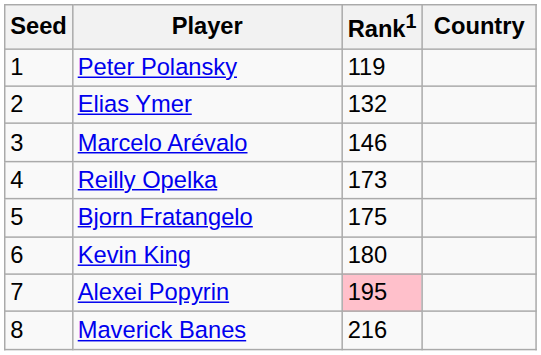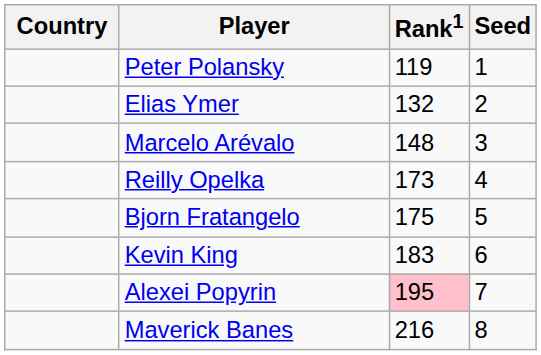 <table class="sortable wikitable">
 <tr>
-<th>Seed</th>
+<th width="70">Country</th>
 <th width="175">Player</th>
 <th>Rank<sup>1</sup></th>
-<th width="70">Country</th>
+<th>Seed</th>
 </tr>
 <tr>
-<td>1</td>
+<td></td>
 <td><a href='#'>Peter Polansky</a></td>
 <td>119</td>
-<td></td>
+<td>1</td>
 </tr>
 <tr>
-<td>2</td>
+<td></td>
 <td><a href='#'>Elias Ymer</a></td>
 <td>132</td>
-<td></td>
+<td>2</td>
 </tr>
 <tr>
+<td></td>
+<td><a href='#'>Marcelo Arévalo</a></td>
+<td>148</td>
 <td>3</td>
-<td><a href='#'>Marcelo Arévalo</a></td>
-<td>146</td>
-<td></td>
 </tr>
 <tr>
-<td>4</td>
+<td></td>
 <td><a href='#'>Reilly Opelka</a></td>
 <td>173</td>
-<td></td>
+<td>4</td>
 </tr>
 <tr>
-<td>5</td>
+<td></td>
 <td><a href='#'>Bjorn Fratangelo</a></td>
 <td>175</td>
-<td></td>
+<td>5</td>
 </tr>
 <tr>
+<td></td>
+<td><a href='#'>Kevin King</a></td>
+<td>183</td>
 <td>6</td>
-<td><a href='#'>Kevin King</a></td>
-<td>180</td>
-<td></td>
 </tr>
 <tr>
-<td>7</td>
+<td></td>
 <td><a href='#'>Alexei Popyrin</a></td>
 <td style="background: pink;">195</td>
-<td></td>
+<td>7</td>
 </tr>
 <tr>
-<td>8</td>
+<td></td>
 <td><a href='#'>Maverick Banes</a></td>
 <td>216</td>
-<td></td>
+<td>8</td>
 </tr>
 </table>
